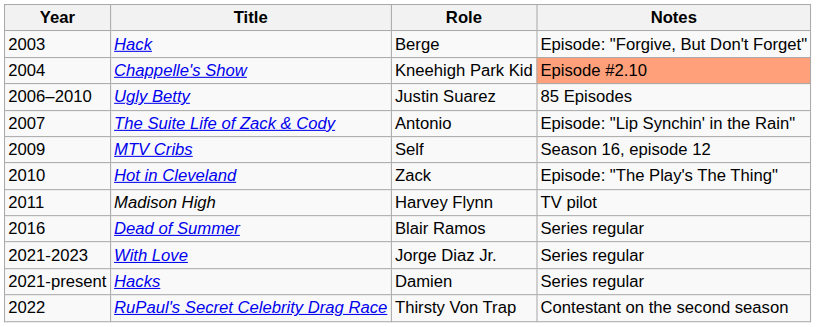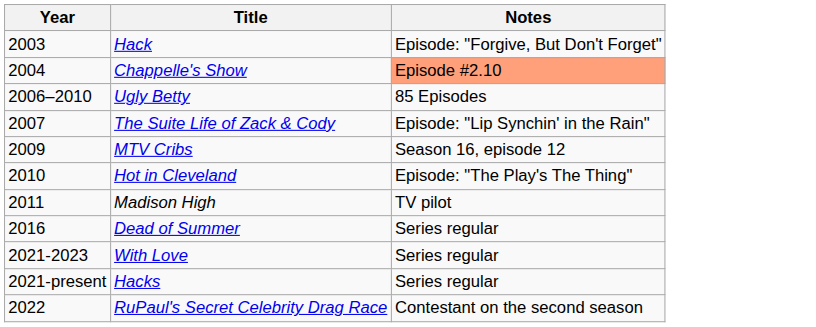 <table class="wikitable sortable">
 <tr>
 <th>Year</th>
 <th>Title</th>
-<th>Role</th>
 <th>Notes</th>
 </tr>
 <tr>
 <td>2003</td>
 <td><em><a href='#'>Hack</a></em></td>
-<td>Berge</td>
 <td>Episode: "Forgive, But Don't Forget"</td>
 </tr>
 <tr>
 <td>2004</td>
 <td><em><a href='#'>Chappelle's Show</a></em></td>
-<td>Kneehigh Park Kid</td>
 <td style="background: lightsalmon;">Episode #2.10</td>
 </tr>
 <tr>
 <td>2006–2010</td>
 <td><em><a href='#'>Ugly Betty</a></em></td>
-<td>Justin Suarez</td>
 <td>85 Episodes</td>
 </tr>
 <tr>
 <td>2007</td>
 <td><em><a href='#'>The Suite Life of Zack & Cody</a></em></td>
-<td>Antonio</td>
 <td>Episode: "Lip Synchin' in the Rain"</td>
 </tr>
 <tr>
 <td>2009</td>
 <td><em><a href='#'>MTV Cribs</a></em></td>
-<td>Self</td>
 <td>Season 16, episode 12</td>
 </tr>
 <tr>
 <td>2010</td>
 <td><em><a href='#'>Hot in Cleveland</a></em></td>
-<td>Zack</td>
 <td>Episode: "The Play's The Thing"</td>
 </tr>
 <tr>
 <td>2011</td>
 <td><em>Madison High</em></td>
-<td>Harvey Flynn</td>
 <td>TV pilot</td>
 </tr>
 <tr>
 <td>2016</td>
 <td><em><a href='#'>Dead of Summer</a></em></td>
-<td>Blair Ramos</td>
 <td>Series regular</td>
 </tr>
 <tr>
 <td>2021-2023</td>
 <td><em><a href='#'>With Love</a></em></td>
-<td>Jorge Diaz Jr.</td>
 <td>Series regular</td>
 </tr>
 <tr>
 <td>2021-present</td>
 <td><em><a href='#'>Hacks</a></em></td>
-<td>Damien</td>
 <td>Series regular</td>
 </tr>
 <tr>
 <td>2022</td>
 <td><em><a href='#'>RuPaul's Secret Celebrity Drag Race</a></em></td>
-<td>Thirsty Von Trap</td>
 <td>Contestant on the second season</td>
 </tr>
 </table>
